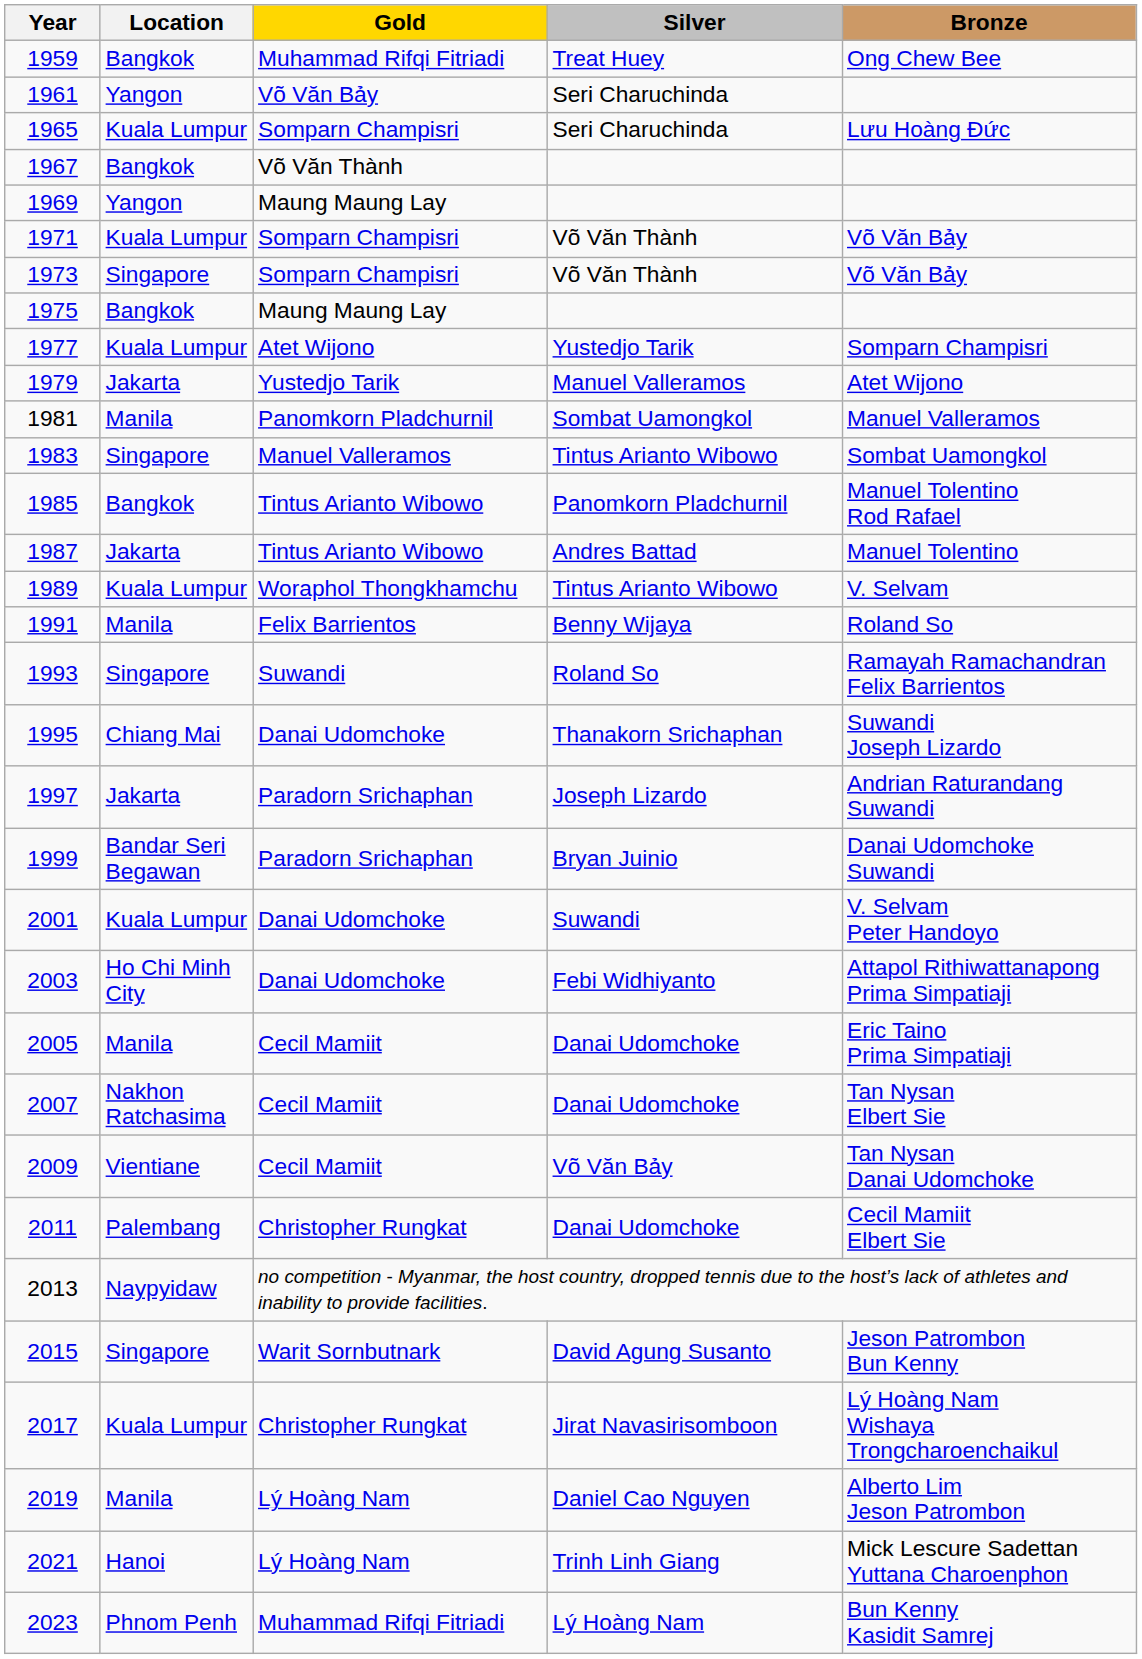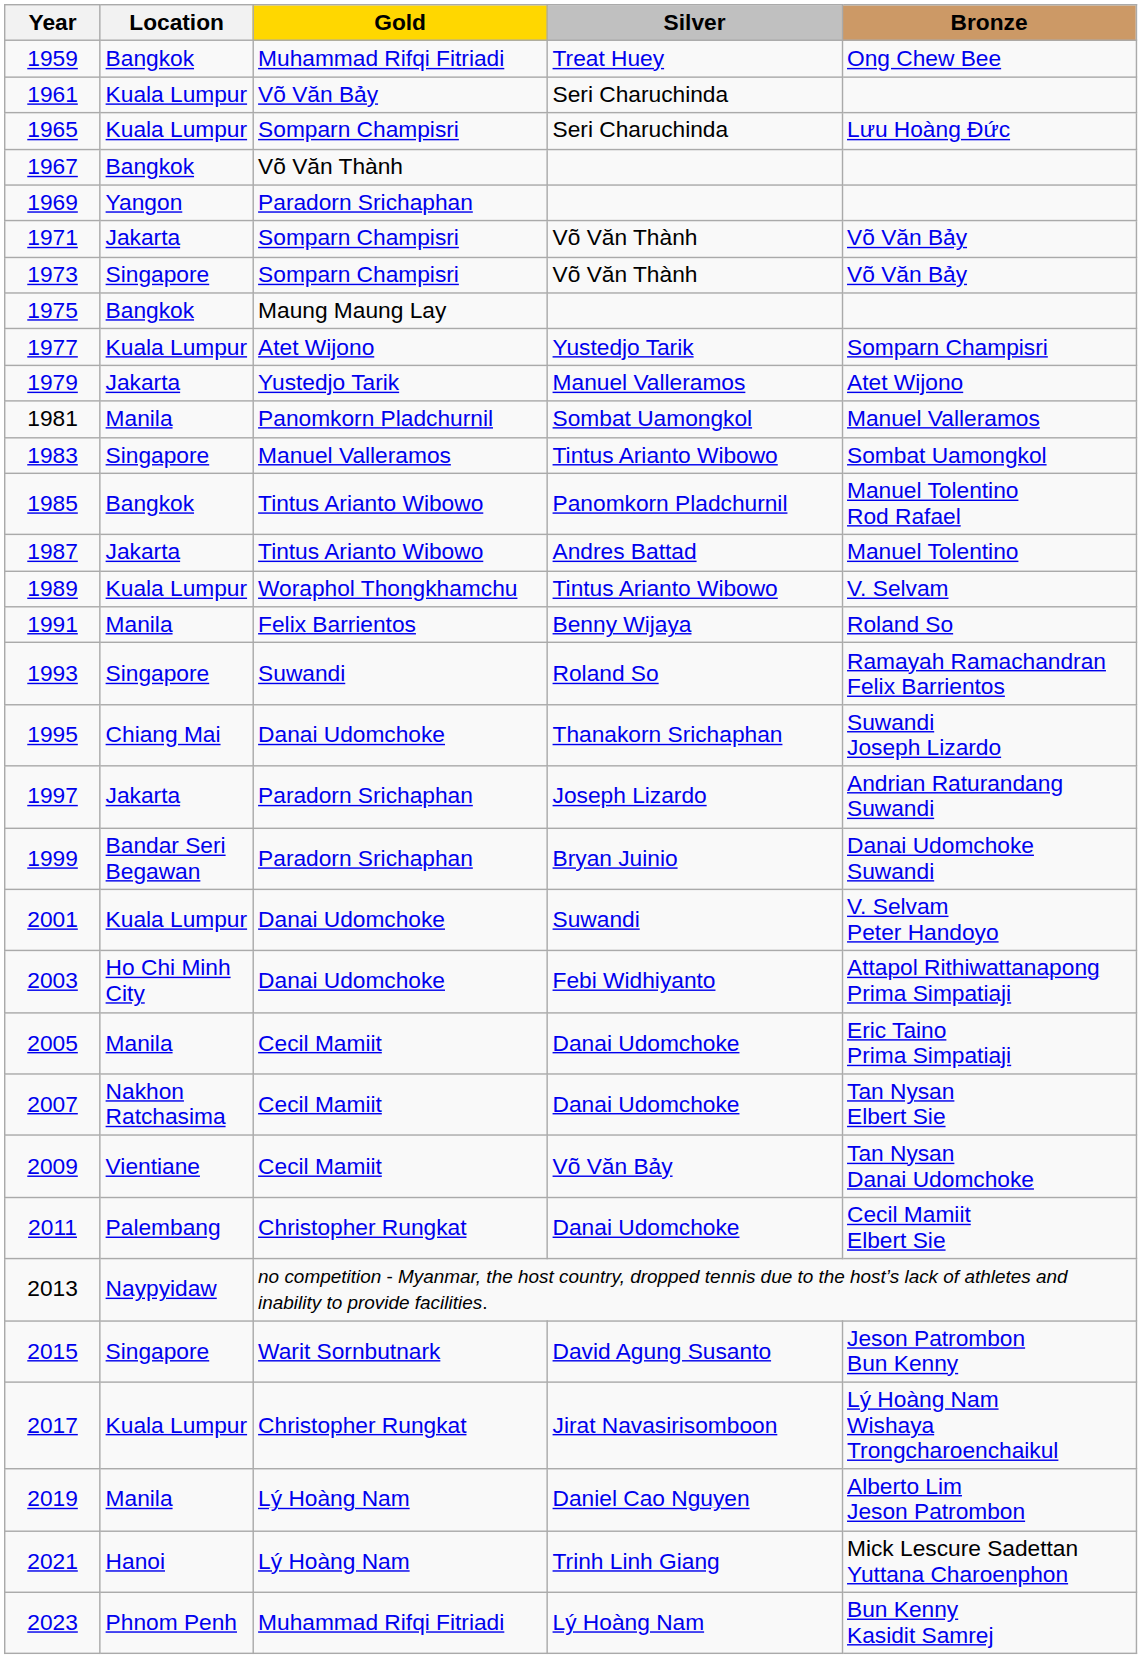 <table class="wikitable">
 <tr align=center>
 <th width="60">Year</th>
 <th width="100">Location</th>
 <td width="200" bgcolor=gold><strong>Gold</strong></td>
 <td width="200" bgcolor=silver><strong>Silver</strong></td>
 <td width="200" bgcolor=cc9966><strong>Bronze</strong></td>
 </tr>
 <tr>
 <td align="center"><a href='#'>1959</a></td>
 <td><a href='#'>Bangkok</a></td>
 <td> <a href='#'>Muhammad Rifqi Fitriadi</a></td>
 <td> <a href='#'>Treat Huey</a></td>
 <td> <a href='#'>Ong Chew Bee</a></td>
 </tr>
 <tr>
 <td align="center"><a href='#'>1961</a></td>
-<td><a href='#'>Yangon</a></td>
+<td><a href='#'>Kuala Lumpur</a></td>
 <td> <a href='#'>Võ Văn Bảy</a></td>
 <td> Seri Charuchinda</td>
 <td></td>
 </tr>
 <tr>
 <td align="center"><a href='#'>1965</a></td>
 <td><a href='#'>Kuala Lumpur</a></td>
 <td> <a href='#'>Somparn Champisri</a></td>
 <td> Seri Charuchinda</td>
 <td> <a href='#'>Lưu Hoàng Đức</a></td>
 </tr>
 <tr>
 <td align="center"><a href='#'>1967</a></td>
 <td><a href='#'>Bangkok</a></td>
 <td> Võ Văn Thành</td>
 <td></td>
 <td></td>
 </tr>
 <tr>
 <td align="center"><a href='#'>1969</a></td>
 <td><a href='#'>Yangon</a></td>
-<td> Maung Maung Lay</td>
+<td> <a href='#'>Paradorn Srichaphan</a></td>
 <td></td>
 <td></td>
 </tr>
 <tr>
 <td align="center"><a href='#'>1971</a></td>
-<td><a href='#'>Kuala Lumpur</a></td>
+<td><a href='#'>Jakarta</a></td>
 <td> <a href='#'>Somparn Champisri</a></td>
 <td> Võ Văn Thành</td>
 <td> <a href='#'>Võ Văn Bảy</a></td>
 </tr>
 <tr>
 <td align="center"><a href='#'>1973</a></td>
 <td><a href='#'>Singapore</a></td>
 <td> <a href='#'>Somparn Champisri</a></td>
 <td> Võ Văn Thành</td>
 <td> <a href='#'>Võ Văn Bảy</a></td>
 </tr>
 <tr>
 <td align="center"><a href='#'>1975</a></td>
 <td><a href='#'>Bangkok</a></td>
 <td> Maung Maung Lay</td>
 <td></td>
 <td></td>
 </tr>
 <tr>
 <td align="center"><a href='#'>1977</a></td>
 <td><a href='#'>Kuala Lumpur</a></td>
 <td> <a href='#'>Atet Wijono</a></td>
 <td> <a href='#'>Yustedjo Tarik</a></td>
 <td> <a href='#'>Somparn Champisri</a></td>
 </tr>
 <tr>
 <td align="center"><a href='#'>1979</a></td>
 <td><a href='#'>Jakarta</a></td>
 <td> <a href='#'>Yustedjo Tarik</a></td>
 <td> <a href='#'>Manuel Valleramos</a></td>
 <td> <a href='#'>Atet Wijono</a></td>
 </tr>
 <tr>
 <td align="center">1981</td>
 <td><a href='#'>Manila</a></td>
 <td> <a href='#'>Panomkorn Pladchurnil</a></td>
 <td> <a href='#'>Sombat Uamongkol</a></td>
 <td> <a href='#'>Manuel Valleramos</a></td>
 </tr>
 <tr>
 <td align="center"><a href='#'>1983</a></td>
 <td><a href='#'>Singapore</a></td>
 <td> <a href='#'>Manuel Valleramos</a></td>
 <td> <a href='#'>Tintus Arianto Wibowo</a></td>
 <td> <a href='#'>Sombat Uamongkol</a></td>
 </tr>
 <tr>
 <td align="center"><a href='#'>1985</a></td>
 <td><a href='#'>Bangkok</a></td>
 <td> <a href='#'>Tintus Arianto Wibowo</a></td>
 <td> <a href='#'>Panomkorn Pladchurnil</a></td>
 <td> <a href='#'>Manuel Tolentino</a> <br> <a href='#'>Rod Rafael</a></td>
 </tr>
 <tr>
 <td align="center"><a href='#'>1987</a></td>
 <td><a href='#'>Jakarta</a></td>
 <td> <a href='#'>Tintus Arianto Wibowo</a></td>
 <td> <a href='#'>Andres Battad</a></td>
 <td> <a href='#'>Manuel Tolentino</a></td>
 </tr>
 <tr>
 <td align="center"><a href='#'>1989</a></td>
 <td><a href='#'>Kuala Lumpur</a></td>
 <td> <a href='#'>Woraphol Thongkhamchu</a></td>
 <td> <a href='#'>Tintus Arianto Wibowo</a></td>
 <td> <a href='#'>V. Selvam</a></td>
 </tr>
 <tr>
 <td align="center"><a href='#'>1991</a></td>
 <td><a href='#'>Manila</a></td>
 <td> <a href='#'>Felix Barrientos</a></td>
 <td> <a href='#'>Benny Wijaya</a></td>
 <td> <a href='#'>Roland So</a></td>
 </tr>
 <tr>
 <td align="center"><a href='#'>1993</a></td>
 <td><a href='#'>Singapore</a></td>
 <td> <a href='#'>Suwandi</a></td>
 <td> <a href='#'>Roland So</a></td>
 <td> <a href='#'>Ramayah Ramachandran</a> <br>  <a href='#'>Felix Barrientos</a></td>
 </tr>
 <tr>
 <td align="center"><a href='#'>1995</a></td>
 <td><a href='#'>Chiang Mai</a></td>
 <td> <a href='#'>Danai Udomchoke</a></td>
 <td> <a href='#'>Thanakorn Srichaphan</a></td>
 <td> <a href='#'>Suwandi</a>  <br>  <a href='#'>Joseph Lizardo</a></td>
 </tr>
 <tr>
 <td align="center"><a href='#'>1997</a></td>
 <td><a href='#'>Jakarta</a></td>
 <td> <a href='#'>Paradorn Srichaphan</a></td>
 <td> <a href='#'>Joseph Lizardo</a></td>
 <td> <a href='#'>Andrian Raturandang</a>  <br>  <a href='#'>Suwandi</a></td>
 </tr>
 <tr>
 <td align="center"><a href='#'>1999</a></td>
 <td><a href='#'>Bandar Seri Begawan</a></td>
 <td> <a href='#'>Paradorn Srichaphan</a></td>
 <td> <a href='#'>Bryan Juinio</a></td>
 <td> <a href='#'>Danai Udomchoke</a> <br>  <a href='#'>Suwandi</a></td>
 </tr>
 <tr>
 <td align="center"><a href='#'>2001</a></td>
 <td><a href='#'>Kuala Lumpur</a></td>
 <td> <a href='#'>Danai Udomchoke</a></td>
 <td> <a href='#'>Suwandi</a></td>
 <td> <a href='#'>V. Selvam</a> <br> <a href='#'>Peter Handoyo</a></td>
 </tr>
 <tr>
 <td align="center"><a href='#'>2003</a></td>
 <td><a href='#'>Ho Chi Minh City</a></td>
 <td> <a href='#'>Danai Udomchoke</a></td>
 <td> <a href='#'>Febi Widhiyanto</a></td>
 <td> <a href='#'>Attapol Rithiwattanapong</a> <br> <a href='#'>Prima Simpatiaji</a></td>
 </tr>
 <tr>
 <td align="center"><a href='#'>2005</a></td>
 <td><a href='#'>Manila</a></td>
 <td> <a href='#'>Cecil Mamiit</a></td>
 <td> <a href='#'>Danai Udomchoke</a></td>
 <td> <a href='#'>Eric Taino</a> <br> <a href='#'>Prima Simpatiaji</a></td>
 </tr>
 <tr>
 <td align="center"><a href='#'>2007</a></td>
 <td><a href='#'>Nakhon Ratchasima</a></td>
 <td> <a href='#'>Cecil Mamiit</a></td>
 <td> <a href='#'>Danai Udomchoke</a></td>
 <td> <a href='#'>Tan Nysan</a> <br> <a href='#'>Elbert Sie</a></td>
 </tr>
 <tr>
 <td align="center"><a href='#'>2009</a></td>
 <td><a href='#'>Vientiane</a></td>
 <td> <a href='#'>Cecil Mamiit</a></td>
 <td> <a href='#'>Võ Văn Bảy</a></td>
 <td> <a href='#'>Tan Nysan</a><br> <a href='#'>Danai Udomchoke</a></td>
 </tr>
 <tr>
 <td align="center"><a href='#'>2011</a></td>
 <td><a href='#'>Palembang</a></td>
 <td> <a href='#'>Christopher Rungkat</a></td>
 <td> <a href='#'>Danai Udomchoke</a></td>
 <td> <a href='#'>Cecil Mamiit</a> <br> <a href='#'>Elbert Sie</a></td>
 </tr>
 <tr>
 <td align="center">2013</td>
 <td><a href='#'>Naypyidaw</a></td>
 <td colspan=3><small><em>no competition</em> - <em>Myanmar, the host country, dropped tennis due to the host’s lack of athletes and inability to provide facilities</em>.</small></td>
 </tr>
 <tr>
 <td align="center"><a href='#'>2015</a></td>
 <td><a href='#'>Singapore</a></td>
 <td> <a href='#'>Warit Sornbutnark</a></td>
 <td> <a href='#'>David Agung Susanto</a></td>
 <td> <a href='#'>Jeson Patrombon</a> <br> <a href='#'>Bun Kenny</a></td>
 </tr>
 <tr>
 <td align="center"><a href='#'>2017</a></td>
 <td><a href='#'>Kuala Lumpur</a></td>
 <td> <a href='#'>Christopher Rungkat</a></td>
 <td> <a href='#'>Jirat Navasirisomboon</a></td>
 <td> <a href='#'>Lý Hoàng Nam</a> <br> <a href='#'>Wishaya Trongcharoenchaikul</a></td>
 </tr>
 <tr>
 <td align="center"><a href='#'>2019</a></td>
 <td><a href='#'>Manila</a></td>
 <td> <a href='#'>Lý Hoàng Nam</a></td>
 <td> <a href='#'>Daniel Cao Nguyen</a></td>
 <td> <a href='#'>Alberto Lim</a> <br> <a href='#'>Jeson Patrombon</a></td>
 </tr>
 <tr>
 <td align="center"><a href='#'>2021</a></td>
 <td><a href='#'>Hanoi</a></td>
 <td> <a href='#'>Lý Hoàng Nam</a></td>
 <td> <a href='#'>Trinh Linh Giang</a></td>
 <td> Mick Lescure Sadettan<br> <a href='#'>Yuttana Charoenphon</a></td>
 </tr>
 <tr>
 <td align="center"><a href='#'>2023</a></td>
 <td><a href='#'>Phnom Penh</a></td>
 <td> <a href='#'>Muhammad Rifqi Fitriadi</a></td>
 <td> <a href='#'>Lý Hoàng Nam</a></td>
 <td> <a href='#'>Bun Kenny</a> <br> <a href='#'>Kasidit Samrej</a></td>
 </tr>
 </table>
